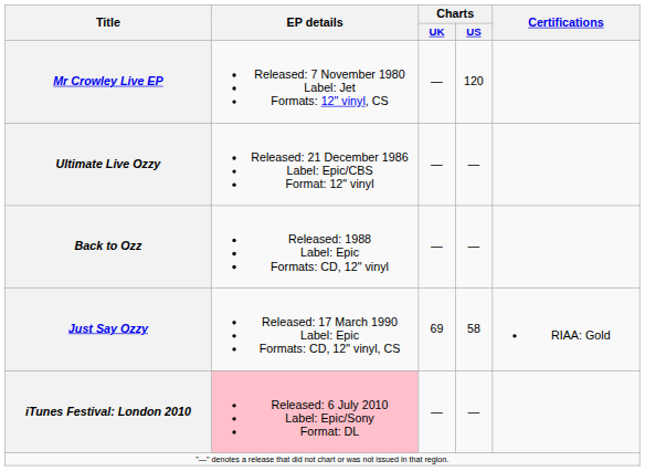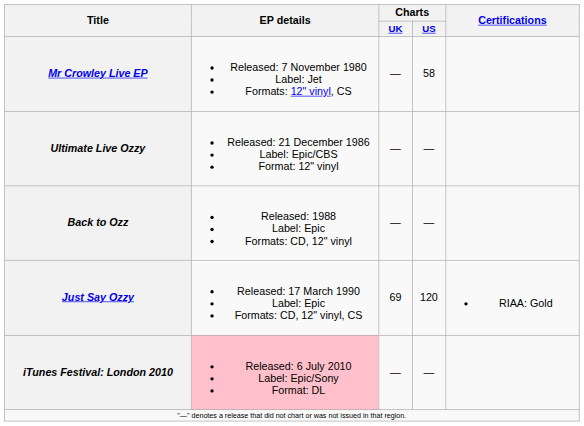 <table class="wikitable plainrowheaders" style="text-align:center;">
 <tr>
 <th scope="col" rowspan="2" style="width:17em;">Title</th>
 <th scope="col" rowspan="2" style="width:17em;">EP details</th>
 <th scope="col" colspan="2">Charts</th>
 <th scope="col" rowspan="2" style="width:12em;"><a href='#'>Certifications</a></th>
 </tr>
 <tr>
 <th scope="col" style="width:3em;font-size:90%;"><a href='#'>UK</a><br></th>
 <th scope="col" style="width:3em;font-size:90%;"><a href='#'>US</a><br></th>
 </tr>
 <tr>
 <th scope="row"><em><a href='#'>Mr Crowley Live EP</a></em></th>
 <td><br><ul><li>Released: 7 November 1980</li><li>Label: Jet</li><li>Formats: <a href='#'>12" vinyl</a>, CS</li></ul></td>
 <td>—</td>
-<td>120</td>
+<td>58</td>
 <td></td>
 </tr>
 <tr>
 <th scope="row"><em>Ultimate Live Ozzy</em></th>
 <td><br><ul><li>Released: 21 December 1986</li><li>Label: Epic/CBS</li><li>Format: 12" vinyl</li></ul></td>
 <td>—</td>
 <td>—</td>
 <td></td>
 </tr>
 <tr>
 <th scope="row"><em>Back to Ozz</em></th>
 <td><br><ul><li>Released: 1988</li><li>Label: Epic</li><li>Formats: CD, 12" vinyl</li></ul></td>
 <td>—</td>
 <td>—</td>
 <td></td>
 </tr>
 <tr>
 <th scope="row"><em><a href='#'>Just Say Ozzy</a></em></th>
 <td><br><ul><li>Released: 17 March 1990</li><li>Label: Epic</li><li>Formats: CD, 12" vinyl, CS</li></ul></td>
 <td>69</td>
-<td>58</td>
+<td>120</td>
 <td><br><ul><li>RIAA: Gold</li></ul></td>
 </tr>
 <tr>
 <th scope="row"><em>iTunes Festival: London 2010</em></th>
 <td style="background: pink;"><br><ul><li>Released: 6 July 2010</li><li>Label: Epic/Sony</li><li>Format: DL</li></ul></td>
 <td>—</td>
 <td>—</td>
 <td></td>
 </tr>
 <tr>
 <td colspan="5" style="font-size: 8pt">"—" denotes a release that did not chart or was not issued in that region.</td>
 </tr>
 </table>
